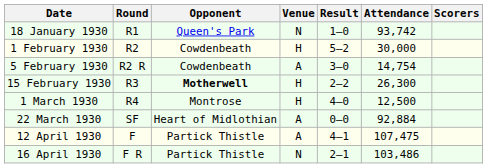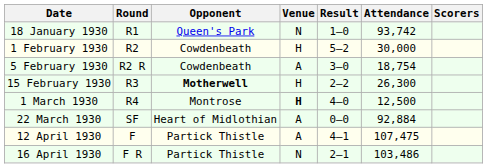 <table class="wikitable sortable" style="font-size:100%; text-align:center">
 <tr>
 <th>Date</th>
 <th>Round</th>
 <th>Opponent</th>
 <th>Venue</th>
 <th>Result</th>
 <th>Attendance</th>
 <th>Scorers</th>
 </tr>
 <tr bgcolor = "#EEFFEE">
 <td>18 January 1930</td>
 <td>R1</td>
 <td><a href='#'>Queen's Park</a></td>
 <td>N</td>
 <td>1–0</td>
 <td>93,742</td>
 <td></td>
 </tr>
 <tr bgcolor = "#FFFFEE">
 <td>1 February 1930</td>
 <td>R2</td>
 <td>Cowdenbeath</td>
 <td>H</td>
 <td>5–2</td>
 <td>30,000</td>
 <td></td>
 </tr>
 <tr bgcolor = "#EEFFEE">
 <td>5 February 1930</td>
 <td>R2 R</td>
 <td>Cowdenbeath</td>
 <td>A</td>
 <td>3–0</td>
-<td>14,754</td>
+<td>18,754</td>
 <td></td>
 </tr>
 <tr bgcolor = "#EEFFEE">
 <td>15 February 1930</td>
 <td>R3</td>
 <td><strong>Motherwell</strong></td>
 <td>H</td>
 <td>2–2</td>
 <td>26,300</td>
 <td></td>
 </tr>
 <tr bgcolor = "#EEFFEE">
 <td>1 March 1930</td>
 <td>R4</td>
 <td>Montrose</td>
-<td>H</td>
+<td><strong>H</strong></td>
 <td>4–0</td>
 <td>12,500</td>
 <td></td>
 </tr>
 <tr bgcolor = "#EEFFEE">
 <td>22 March 1930</td>
 <td>SF</td>
 <td>Heart of Midlothian</td>
 <td>A</td>
 <td>0–0</td>
 <td>92,884</td>
 <td></td>
 </tr>
 <tr bgcolor = "#FFFFEE">
 <td>12 April 1930</td>
 <td>F</td>
 <td>Partick Thistle</td>
 <td>A</td>
 <td>4–1</td>
 <td>107,475</td>
 <td></td>
 </tr>
 <tr bgcolor = "#EEFFEE">
 <td>16 April 1930</td>
 <td>F R</td>
 <td>Partick Thistle</td>
 <td>N</td>
 <td>2–1</td>
 <td>103,486</td>
 <td></td>
 </tr>
 </table>
